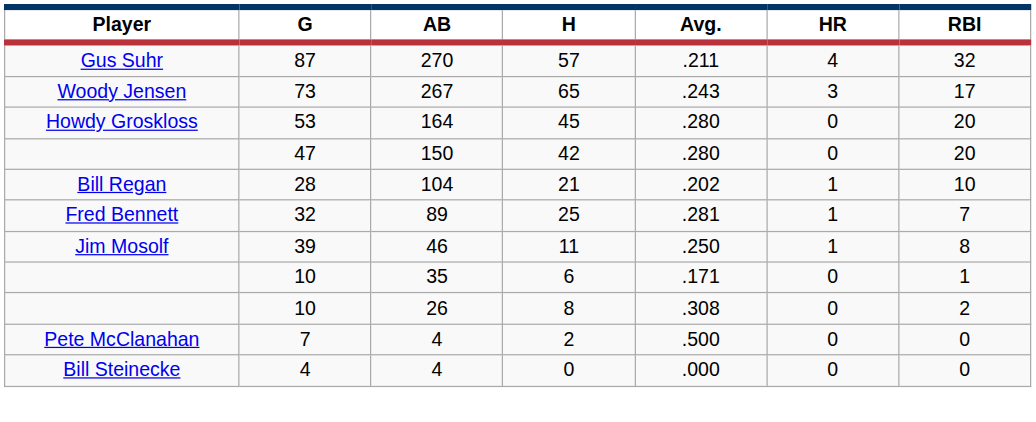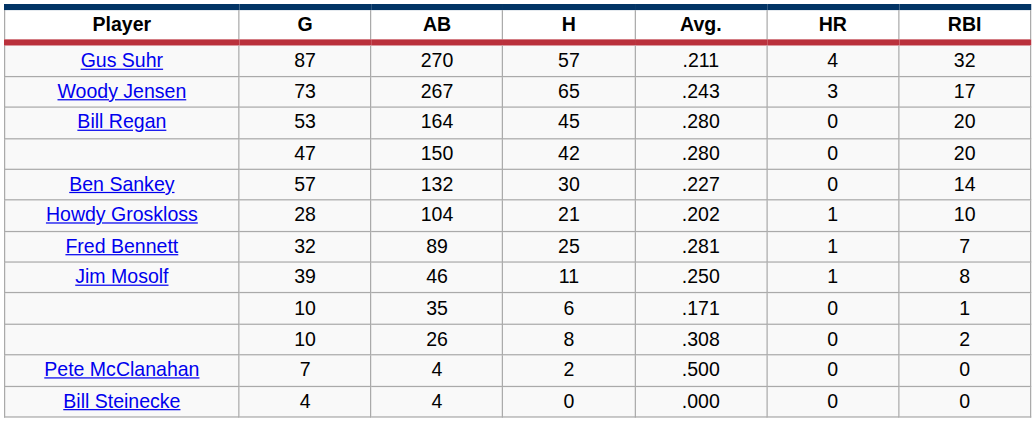 <table class="wikitable sortable">
 <tr>
 <th style="background:#FFFFFF; border-top:#023465 5px solid; border-bottom:#ba313c 5px solid;" width="16%">Player</th>
 <th style="background:#FFFFFF; border-top:#023465 5px solid; border-bottom:#ba313c 5px solid;" width="9%">G</th>
 <th style="background:#FFFFFF; border-top:#023465 5px solid; border-bottom:#ba313c 5px solid;" width="9%">AB</th>
 <th style="background:#FFFFFF; border-top:#023465 5px solid; border-bottom:#ba313c 5px solid;" width="9%">H</th>
 <th style="background:#FFFFFF; border-top:#023465 5px solid; border-bottom:#ba313c 5px solid;" width="9%">Avg.</th>
 <th style="background:#FFFFFF; border-top:#023465 5px solid; border-bottom:#ba313c 5px solid;" width="9%">HR</th>
 <th style="background:#FFFFFF; border-top:#023465 5px solid; border-bottom:#ba313c 5px solid;" width="9%">RBI</th>
 </tr>
 <tr align="center">
 <td><a href='#'>Gus Suhr</a></td>
 <td>87</td>
 <td>270</td>
 <td>57</td>
 <td>.211</td>
 <td>4</td>
 <td>32</td>
 </tr>
 <tr align="center">
 <td><a href='#'>Woody Jensen</a></td>
 <td>73</td>
 <td>267</td>
 <td>65</td>
 <td>.243</td>
 <td>3</td>
 <td>17</td>
 </tr>
 <tr align="center">
-<td><a href='#'>Howdy Groskloss</a></td>
+<td><a href='#'>Bill Regan</a></td>
 <td>53</td>
 <td>164</td>
 <td>45</td>
 <td>.280</td>
 <td>0</td>
 <td>20</td>
 </tr>
 <tr align="center">
 <td></td>
 <td>47</td>
 <td>150</td>
 <td>42</td>
 <td>.280</td>
 <td>0</td>
 <td>20</td>
 </tr>
 <tr align="center">
-<td><a href='#'>Bill Regan</a></td>
+<td><a href='#'>Ben Sankey</a></td>
+<td>57</td>
+<td>132</td>
+<td>30</td>
+<td>.227</td>
+<td>0</td>
+<td>14</td>
+</tr>
+<tr align="center">
+<td><a href='#'>Howdy Groskloss</a></td>
 <td>28</td>
 <td>104</td>
 <td>21</td>
 <td>.202</td>
 <td>1</td>
 <td>10</td>
 </tr>
 <tr align="center">
 <td><a href='#'>Fred Bennett</a></td>
 <td>32</td>
 <td>89</td>
 <td>25</td>
 <td>.281</td>
 <td>1</td>
 <td>7</td>
 </tr>
 <tr align="center">
 <td><a href='#'>Jim Mosolf</a></td>
 <td>39</td>
 <td>46</td>
 <td>11</td>
 <td>.250</td>
 <td>1</td>
 <td>8</td>
 </tr>
 <tr align="center">
 <td></td>
 <td>10</td>
 <td>35</td>
 <td>6</td>
 <td>.171</td>
 <td>0</td>
 <td>1</td>
 </tr>
 <tr align="center">
 <td></td>
 <td>10</td>
 <td>26</td>
 <td>8</td>
 <td>.308</td>
 <td>0</td>
 <td>2</td>
 </tr>
 <tr align="center">
 <td><a href='#'>Pete McClanahan</a></td>
 <td>7</td>
 <td>4</td>
 <td>2</td>
 <td>.500</td>
 <td>0</td>
 <td>0</td>
 </tr>
 <tr align="center">
 <td><a href='#'>Bill Steinecke</a></td>
 <td>4</td>
 <td>4</td>
 <td>0</td>
 <td>.000</td>
 <td>0</td>
 <td>0</td>
 </tr>
 </table>
